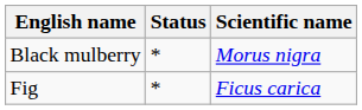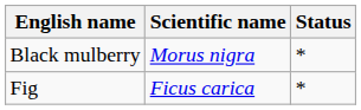 <table class="wikitable" |>
 <tr>
 <th>English name</th>
+<th>Scientific name</th>
 <th>Status</th>
-<th>Scientific name</th>
 </tr>
 <tr>
 <td>Black mulberry</td>
+<td><em><a href='#'>Morus nigra</a></em></td>
 <td>*</td>
-<td><em><a href='#'>Morus nigra</a></em></td>
 </tr>
 <tr>
 <td>Fig</td>
+<td><em><a href='#'>Ficus carica</a></em></td>
 <td>*</td>
-<td><em><a href='#'>Ficus carica</a></em></td>
 </tr>
 </table>
